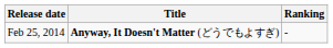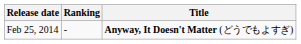 <table class="wikitable" style="font-size:smaller">
 <tr>
 <th>Release date</th>
+<th>Ranking</th>
 <th>Title</th>
-<th>Ranking</th>
 </tr>
 <tr>
 <td>Feb 25, 2014</td>
+<td>-</td>
 <td><strong>Anyway, It Doesn't Matter</strong> (どうでもよすぎ)</td>
-<td>-</td>
 </tr>
 </table>
